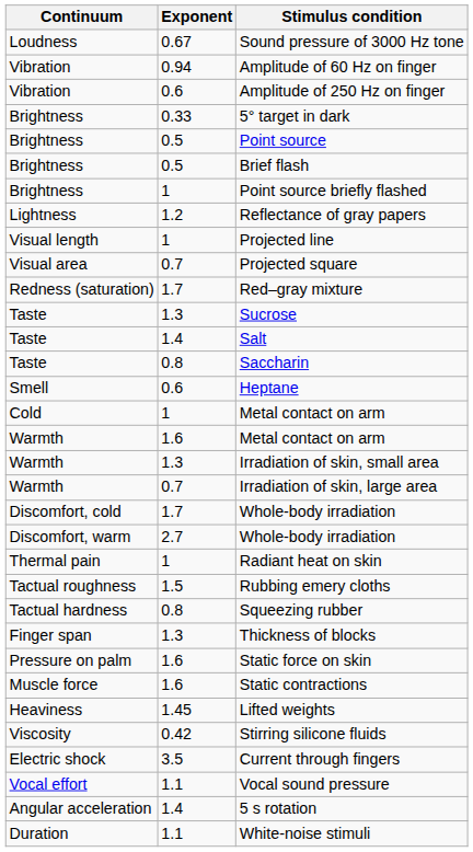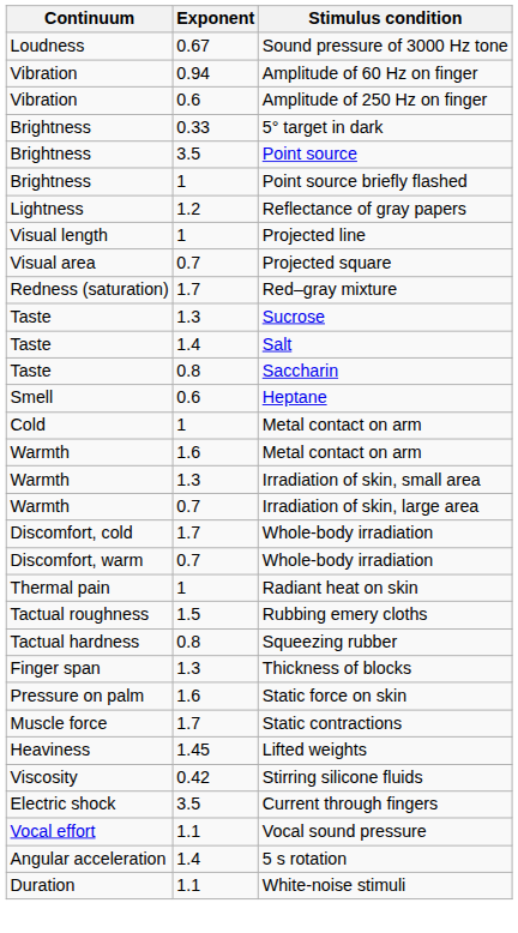 <table class="wikitable sortable" style="float: right;margin-left:1em">
 <tr>
 <th>Continuum</th>
 <th>Exponent </th>
 <th>Stimulus condition</th>
 </tr>
 <tr>
 <td>Loudness</td>
 <td>0.67</td>
 <td>Sound pressure of 3000 Hz tone</td>
 </tr>
 <tr>
 <td>Vibration</td>
 <td>0.94</td>
 <td>Amplitude of 60 Hz on finger</td>
 </tr>
 <tr>
 <td>Vibration</td>
 <td>0.6</td>
 <td>Amplitude of 250 Hz on finger</td>
 </tr>
 <tr>
 <td>Brightness</td>
 <td>0.33</td>
 <td>5° target in dark</td>
 </tr>
 <tr>
 <td>Brightness</td>
-<td>0.5</td>
+<td>3.5</td>
 <td><a href='#'>Point source</a></td>
-</tr>
-<tr>
-<td>Brightness</td>
-<td>0.5</td>
-<td>Brief flash</td>
 </tr>
 <tr>
 <td>Brightness</td>
 <td>1</td>
 <td>Point source briefly flashed</td>
 </tr>
 <tr>
 <td>Lightness</td>
 <td>1.2</td>
 <td>Reflectance of gray papers</td>
 </tr>
 <tr>
 <td>Visual length</td>
 <td>1</td>
 <td>Projected line</td>
 </tr>
 <tr>
 <td>Visual area</td>
 <td>0.7</td>
 <td>Projected square</td>
 </tr>
 <tr>
 <td>Redness (saturation)</td>
 <td>1.7</td>
 <td>Red–gray mixture</td>
 </tr>
 <tr>
 <td>Taste</td>
 <td>1.3</td>
 <td><a href='#'>Sucrose</a></td>
 </tr>
 <tr>
 <td>Taste</td>
 <td>1.4</td>
 <td><a href='#'>Salt</a></td>
 </tr>
 <tr>
 <td>Taste</td>
 <td>0.8</td>
 <td><a href='#'>Saccharin</a></td>
 </tr>
 <tr>
 <td>Smell</td>
 <td>0.6</td>
 <td><a href='#'>Heptane</a></td>
 </tr>
 <tr>
 <td>Cold</td>
 <td>1</td>
 <td>Metal contact on arm</td>
 </tr>
 <tr>
 <td>Warmth</td>
 <td>1.6</td>
 <td>Metal contact on arm</td>
 </tr>
 <tr>
 <td>Warmth</td>
 <td>1.3</td>
 <td>Irradiation of skin, small area</td>
 </tr>
 <tr>
 <td>Warmth</td>
 <td>0.7</td>
 <td>Irradiation of skin, large area</td>
 </tr>
 <tr>
 <td>Discomfort, cold</td>
 <td>1.7</td>
 <td>Whole-body irradiation</td>
 </tr>
 <tr>
 <td>Discomfort, warm</td>
-<td>2.7</td>
+<td>0.7</td>
 <td>Whole-body irradiation</td>
 </tr>
 <tr>
 <td>Thermal pain</td>
 <td>1</td>
 <td>Radiant heat on skin</td>
 </tr>
 <tr>
 <td>Tactual roughness</td>
 <td>1.5</td>
 <td>Rubbing emery cloths</td>
 </tr>
 <tr>
 <td>Tactual hardness</td>
 <td>0.8</td>
 <td>Squeezing rubber</td>
 </tr>
 <tr>
 <td>Finger span</td>
 <td>1.3</td>
 <td>Thickness of blocks</td>
 </tr>
 <tr>
 <td>Pressure on palm</td>
 <td>1.6</td>
 <td>Static force on skin</td>
 </tr>
 <tr>
 <td>Muscle force</td>
-<td>1.6</td>
+<td>1.7</td>
 <td>Static contractions</td>
 </tr>
 <tr>
 <td>Heaviness</td>
 <td>1.45</td>
 <td>Lifted weights</td>
 </tr>
 <tr>
 <td>Viscosity</td>
 <td>0.42</td>
 <td>Stirring silicone fluids</td>
 </tr>
 <tr>
 <td>Electric shock</td>
 <td>3.5</td>
 <td>Current through fingers</td>
 </tr>
 <tr>
 <td><a href='#'>Vocal effort</a></td>
 <td>1.1</td>
 <td>Vocal sound pressure</td>
 </tr>
 <tr>
 <td>Angular acceleration</td>
 <td>1.4</td>
 <td>5 s rotation</td>
 </tr>
 <tr>
 <td>Duration</td>
 <td>1.1</td>
 <td>White-noise stimuli</td>
 </tr>
 </table>
